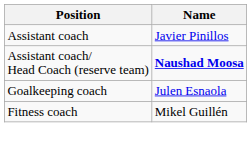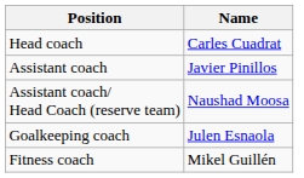 <table class="wikitable">
 <tr>
 <th>Position</th>
 <th>Name</th>
+</tr>
+<tr>
+<td>Head coach</td>
+<td> <a href='#'>Carles Cuadrat</a></td>
 </tr>
 <tr>
 <td>Assistant coach</td>
 <td> <a href='#'>Javier Pinillos</a></td>
 </tr>
 <tr>
 <td>Assistant coach/<br>Head Coach (reserve team)</td>
-<td><strong> <a href='#'>Naushad Moosa</a></strong></td>
+<td> <a href='#'>Naushad Moosa</a></td>
 </tr>
 <tr>
 <td>Goalkeeping coach</td>
 <td> <a href='#'>Julen Esnaola</a></td>
 </tr>
 <tr>
 <td>Fitness coach</td>
 <td> Mikel Guillén</td>
 </tr>
 </table>
